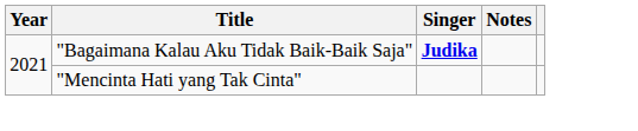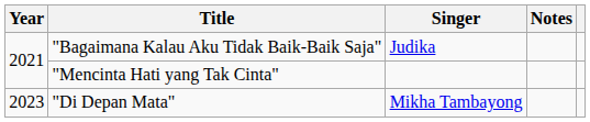 <table class="wikitable unsortable">
 <tr>
 <th>Year</th>
 <th>Title</th>
 <th>Singer</th>
 <th>Notes</th>
 <th></th>
 </tr>
 <tr>
 <td rowspan="2">2021</td>
 <td>"Bagaimana Kalau Aku Tidak Baik-Baik Saja"</td>
-<td><strong><a href='#'>Judika</a></strong></td>
+<td><a href='#'>Judika</a></td>
 <td></td>
 <td align="center"></td>
 </tr>
 <tr>
 <td>"Mencinta Hati yang Tak Cinta"</td>
 <td></td>
 <td></td>
 <td align="center"></td>
 </tr>
 <tr>
+<td>2023</td>
+<td>"Di Depan Mata"</td>
+<td><a href='#'>Mikha Tambayong</a></td>
+<td></td>
+<td align="center"></td>
+</tr>
+<tr>
 </tr>
 </table>
